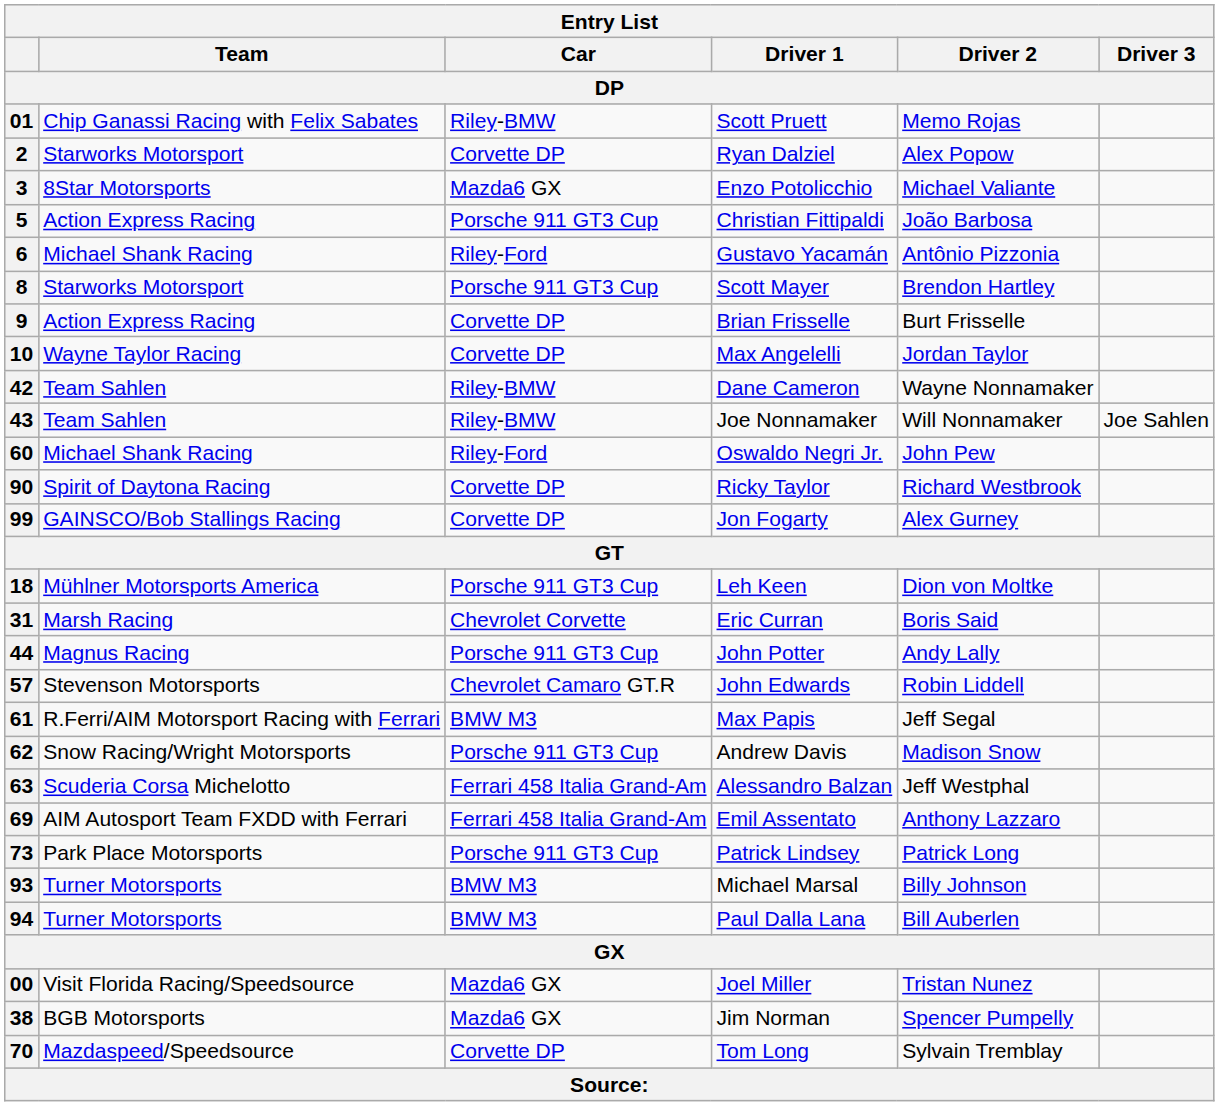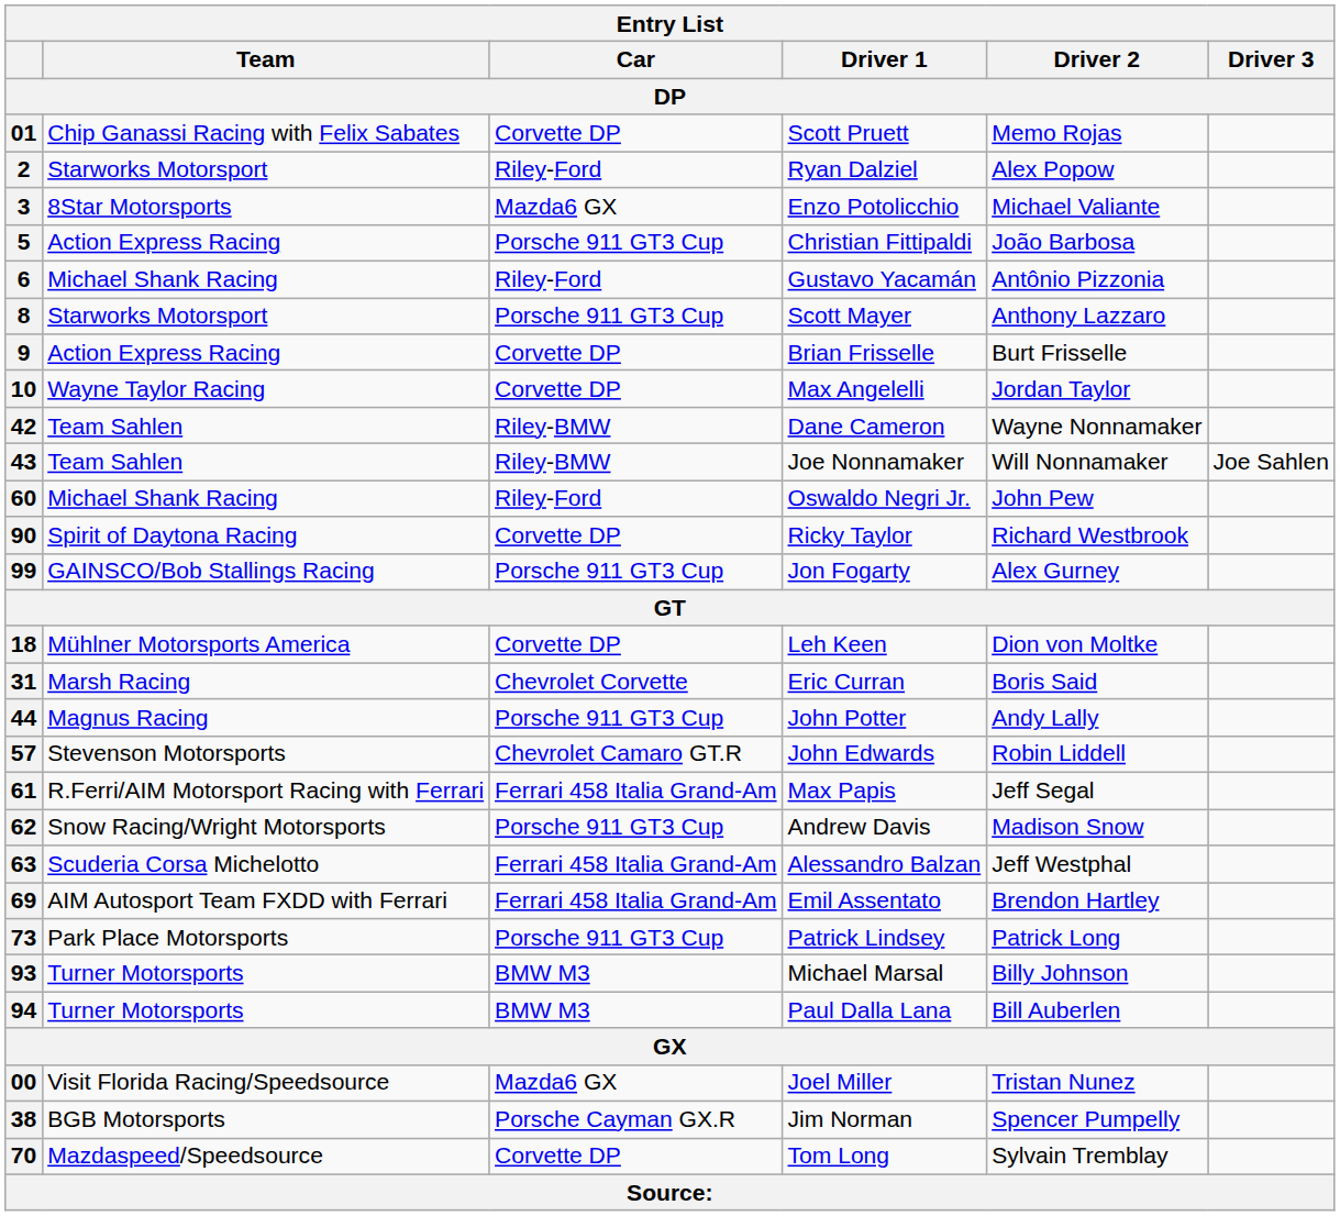 <table class="wikitable" style="font-size: 85%;">
 <tr>
 <th colspan="8">Entry List</th>
 </tr>
 <tr>
 <th></th>
 <th>Team</th>
 <th>Car</th>
 <th>Driver 1</th>
 <th>Driver 2</th>
 <th>Driver 3</th>
 </tr>
 <tr>
 <th colspan="6">DP</th>
 </tr>
 <tr>
 <th>01</th>
 <td><a href='#'>Chip Ganassi Racing</a> with <a href='#'>Felix Sabates</a></td>
-<td><a href='#'>Riley</a>-<a href='#'>BMW</a></td>
+<td><a href='#'>Corvette DP</a></td>
 <td> <a href='#'>Scott Pruett</a></td>
 <td> <a href='#'>Memo Rojas</a></td>
 <td></td>
 </tr>
 <tr>
 <th>2</th>
 <td><a href='#'>Starworks Motorsport</a></td>
-<td><a href='#'>Corvette DP</a></td>
+<td><a href='#'>Riley</a>-<a href='#'>Ford</a></td>
 <td> <a href='#'>Ryan Dalziel</a></td>
 <td> <a href='#'>Alex Popow</a></td>
 <td></td>
 </tr>
 <tr>
 <th>3</th>
 <td><a href='#'>8Star Motorsports</a></td>
 <td><a href='#'>Mazda6</a> GX</td>
 <td> <a href='#'>Enzo Potolicchio</a></td>
 <td> <a href='#'>Michael Valiante</a></td>
 <td></td>
 </tr>
 <tr>
 <th>5</th>
 <td><a href='#'>Action Express Racing</a></td>
 <td><a href='#'>Porsche 911 GT3 Cup</a></td>
 <td> <a href='#'>Christian Fittipaldi</a></td>
 <td> <a href='#'>João Barbosa</a></td>
 <td></td>
 </tr>
 <tr>
 <th>6</th>
 <td><a href='#'>Michael Shank Racing</a></td>
 <td><a href='#'>Riley</a>-<a href='#'>Ford</a></td>
 <td> <a href='#'>Gustavo Yacamán</a></td>
 <td> <a href='#'>Antônio Pizzonia</a></td>
 <td></td>
 </tr>
 <tr>
 <th>8</th>
 <td><a href='#'>Starworks Motorsport</a></td>
 <td><a href='#'>Porsche 911 GT3 Cup</a></td>
 <td> <a href='#'>Scott Mayer</a></td>
-<td> <a href='#'>Brendon Hartley</a></td>
+<td> <a href='#'>Anthony Lazzaro</a></td>
 <td></td>
 </tr>
 <tr>
 <th>9</th>
 <td><a href='#'>Action Express Racing</a></td>
 <td><a href='#'>Corvette DP</a></td>
 <td> <a href='#'>Brian Frisselle</a></td>
 <td> Burt Frisselle</td>
 <td></td>
 </tr>
 <tr>
 <th>10</th>
 <td><a href='#'>Wayne Taylor Racing</a></td>
 <td><a href='#'>Corvette DP</a></td>
 <td> <a href='#'>Max Angelelli</a></td>
 <td> <a href='#'>Jordan Taylor</a></td>
 <td></td>
 </tr>
 <tr>
 <th>42</th>
 <td><a href='#'>Team Sahlen</a></td>
 <td><a href='#'>Riley</a>-<a href='#'>BMW</a></td>
 <td> <a href='#'>Dane Cameron</a></td>
 <td> Wayne Nonnamaker</td>
 <td></td>
 </tr>
 <tr>
 <th>43</th>
 <td><a href='#'>Team Sahlen</a></td>
 <td><a href='#'>Riley</a>-<a href='#'>BMW</a></td>
 <td> Joe Nonnamaker</td>
 <td> Will Nonnamaker</td>
 <td> Joe Sahlen</td>
 </tr>
 <tr>
 <th>60</th>
 <td><a href='#'>Michael Shank Racing</a></td>
 <td><a href='#'>Riley</a>-<a href='#'>Ford</a></td>
 <td> <a href='#'>Oswaldo Negri Jr.</a></td>
 <td> <a href='#'>John Pew</a></td>
 <td></td>
 </tr>
 <tr>
 <th>90</th>
 <td><a href='#'>Spirit of Daytona Racing</a></td>
 <td><a href='#'>Corvette DP</a></td>
 <td> <a href='#'>Ricky Taylor</a></td>
 <td> <a href='#'>Richard Westbrook</a></td>
 <td></td>
 </tr>
 <tr>
 <th>99</th>
 <td><a href='#'>GAINSCO/Bob Stallings Racing</a></td>
-<td><a href='#'>Corvette DP</a></td>
+<td><a href='#'>Porsche 911 GT3 Cup</a></td>
 <td> <a href='#'>Jon Fogarty</a></td>
 <td> <a href='#'>Alex Gurney</a></td>
 <td></td>
 </tr>
 <tr>
 <th colspan="6">GT</th>
 </tr>
 <tr>
 <th>18</th>
 <td><a href='#'>Mühlner Motorsports America</a></td>
-<td><a href='#'>Porsche 911 GT3 Cup</a></td>
+<td><a href='#'>Corvette DP</a></td>
 <td> <a href='#'>Leh Keen</a></td>
 <td> <a href='#'>Dion von Moltke</a></td>
 <td></td>
 </tr>
 <tr>
 <th>31</th>
 <td><a href='#'>Marsh Racing</a></td>
 <td><a href='#'>Chevrolet Corvette</a></td>
 <td> <a href='#'>Eric Curran</a></td>
 <td> <a href='#'>Boris Said</a></td>
 <td></td>
 </tr>
 <tr>
 <th>44</th>
 <td><a href='#'>Magnus Racing</a></td>
 <td><a href='#'>Porsche 911 GT3 Cup</a></td>
 <td> <a href='#'>John Potter</a></td>
 <td> <a href='#'>Andy Lally</a></td>
 <td></td>
 </tr>
 <tr>
 <th>57</th>
 <td>Stevenson Motorsports</td>
 <td><a href='#'>Chevrolet Camaro</a> GT.R</td>
 <td> <a href='#'>John Edwards</a></td>
 <td> <a href='#'>Robin Liddell</a></td>
 <td></td>
 </tr>
 <tr>
 <th>61</th>
 <td>R.Ferri/AIM Motorsport Racing with <a href='#'>Ferrari</a></td>
-<td><a href='#'>BMW M3</a></td>
+<td><a href='#'>Ferrari 458 Italia Grand-Am</a></td>
 <td> <a href='#'>Max Papis</a></td>
 <td> Jeff Segal</td>
 <td></td>
 </tr>
 <tr>
 <th>62</th>
 <td>Snow Racing/Wright Motorsports</td>
 <td><a href='#'>Porsche 911 GT3 Cup</a></td>
 <td> Andrew Davis</td>
 <td> <a href='#'>Madison Snow</a></td>
 <td></td>
 </tr>
 <tr>
 <th>63</th>
 <td><a href='#'>Scuderia Corsa</a> Michelotto</td>
 <td><a href='#'>Ferrari 458 Italia Grand-Am</a></td>
 <td> <a href='#'>Alessandro Balzan</a></td>
 <td> Jeff Westphal</td>
 <td></td>
 </tr>
 <tr>
 <th>69</th>
 <td>AIM Autosport Team FXDD with Ferrari</td>
 <td><a href='#'>Ferrari 458 Italia Grand-Am</a></td>
 <td> <a href='#'>Emil Assentato</a></td>
-<td> <a href='#'>Anthony Lazzaro</a></td>
+<td> <a href='#'>Brendon Hartley</a></td>
 <td></td>
 </tr>
 <tr>
 <th>73</th>
 <td>Park Place Motorsports</td>
 <td><a href='#'>Porsche 911 GT3 Cup</a></td>
 <td> <a href='#'>Patrick Lindsey</a></td>
 <td> <a href='#'>Patrick Long</a></td>
 <td></td>
 </tr>
 <tr>
 <th>93</th>
 <td><a href='#'>Turner Motorsports</a></td>
 <td><a href='#'>BMW M3</a></td>
 <td> Michael Marsal</td>
 <td> <a href='#'>Billy Johnson</a></td>
 <td></td>
 </tr>
 <tr>
 <th>94</th>
 <td><a href='#'>Turner Motorsports</a></td>
 <td><a href='#'>BMW M3</a></td>
 <td> <a href='#'>Paul Dalla Lana</a></td>
 <td> <a href='#'>Bill Auberlen</a></td>
 <td></td>
 </tr>
 <tr>
 <th colspan="6">GX</th>
 </tr>
 <tr>
 <th>00</th>
 <td>Visit Florida Racing/Speedsource</td>
 <td><a href='#'>Mazda6</a> GX</td>
 <td> <a href='#'>Joel Miller</a></td>
 <td> <a href='#'>Tristan Nunez</a></td>
 <td></td>
 </tr>
 <tr>
 <th>38</th>
 <td>BGB Motorsports</td>
-<td><a href='#'>Mazda6</a> GX</td>
+<td><a href='#'>Porsche Cayman</a> GX.R</td>
 <td> Jim Norman</td>
 <td> <a href='#'>Spencer Pumpelly</a></td>
 <td></td>
 </tr>
 <tr>
 <th>70</th>
 <td><a href='#'>Mazdaspeed</a>/Speedsource</td>
 <td><a href='#'>Corvette DP</a></td>
 <td> <a href='#'>Tom Long</a></td>
 <td> Sylvain Tremblay</td>
 <td></td>
 </tr>
 <tr>
 <th colspan="6">Source:</th>
 </tr>
 </table>
